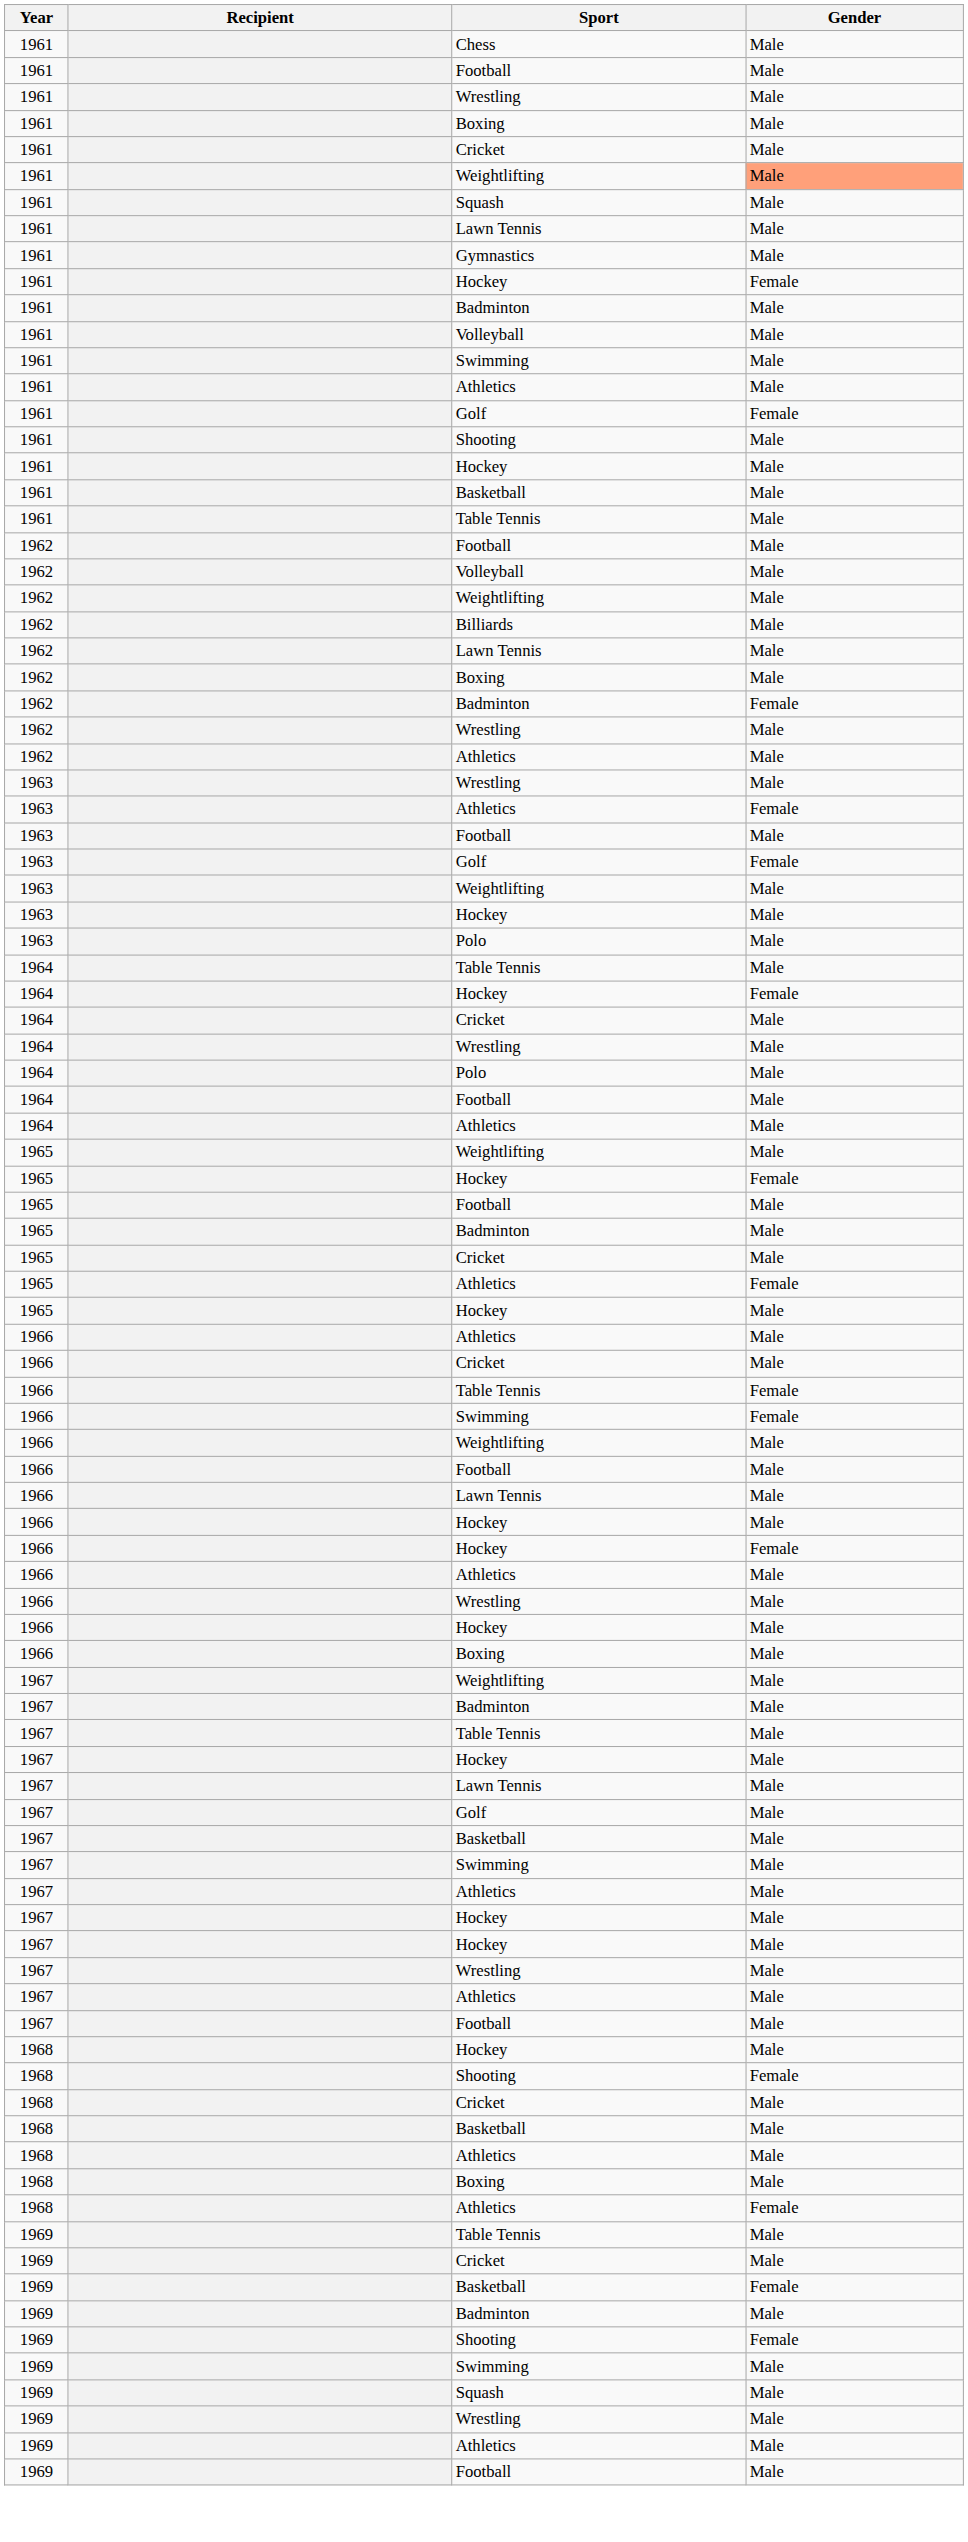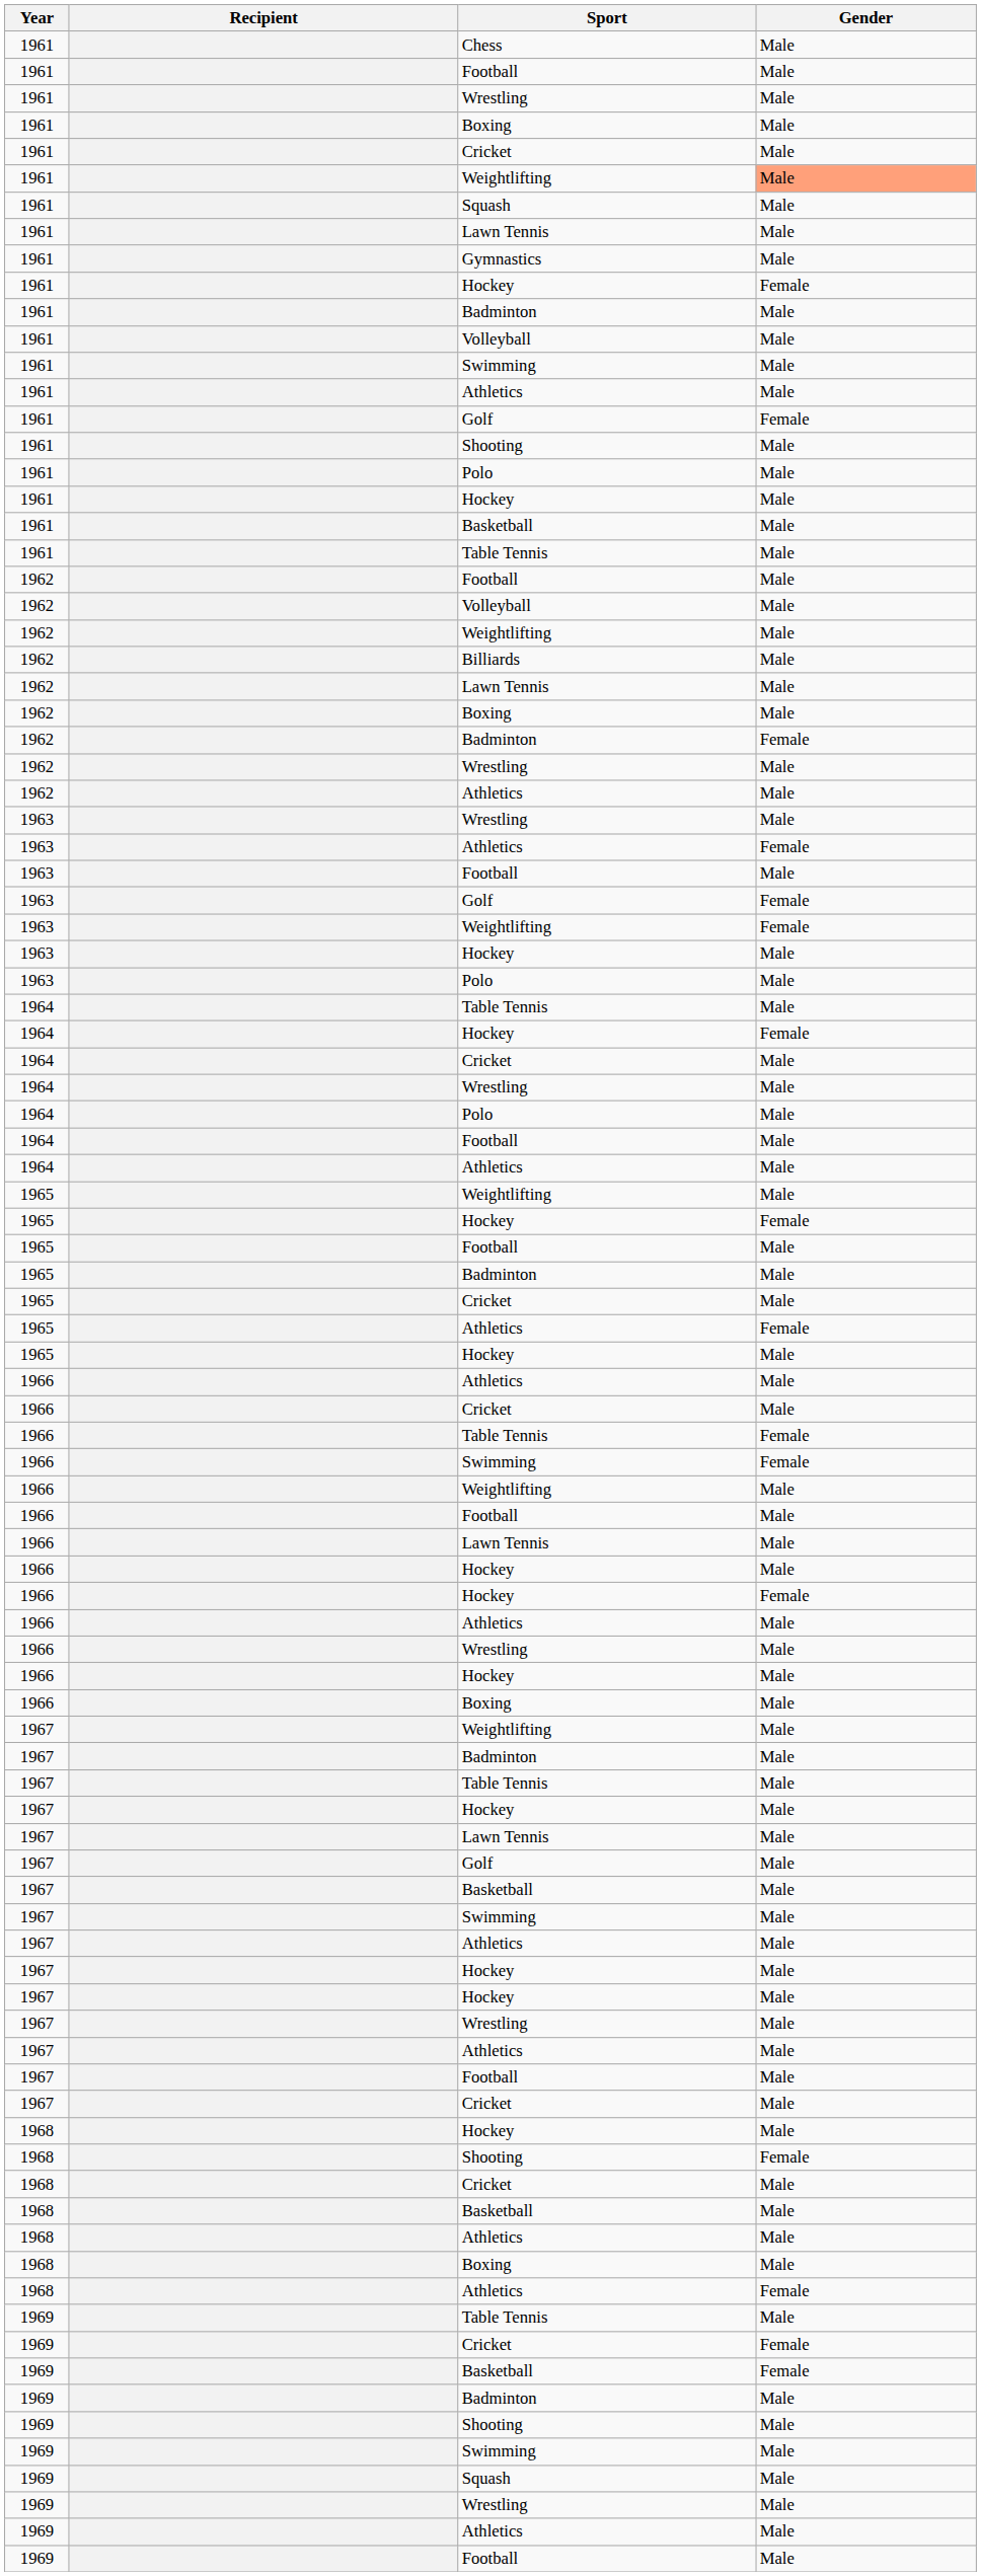 <table class="wikitable plainrowheaders sortable" style="width:73%">
 <tr>
 <th scope="col" style="width:5%">Year</th>
 <th scope="col" style="width:30%">Recipient</th>
 <th scope="col" style="width:23%">Sport</th>
 <th scope="col" style="width:17%">Gender</th>
 </tr>
 <tr>
 <td style="text-align:center;">1961</td>
 <th scope="row"></th>
 <td>Chess</td>
 <td>Male</td>
 </tr>
 <tr>
 <td style="text-align:center;">1961</td>
 <th scope="row"></th>
 <td>Football</td>
 <td>Male</td>
 </tr>
 <tr>
 <td style="text-align:center;">1961</td>
 <th scope="row"></th>
 <td>Wrestling</td>
 <td>Male</td>
 </tr>
 <tr>
 <td style="text-align:center;">1961</td>
 <th scope="row"></th>
 <td>Boxing</td>
 <td>Male</td>
 </tr>
 <tr>
 <td style="text-align:center;">1961</td>
 <th scope="row"></th>
 <td>Cricket</td>
 <td>Male</td>
 </tr>
 <tr>
 <td style="text-align:center;">1961</td>
 <th scope="row"></th>
 <td>Weightlifting</td>
 <td style="background: lightsalmon;">Male</td>
 </tr>
 <tr>
 <td style="text-align:center;">1961</td>
 <th scope="row"></th>
 <td>Squash</td>
 <td>Male</td>
 </tr>
 <tr>
 <td style="text-align:center;">1961</td>
 <th scope="row"></th>
 <td>Lawn Tennis</td>
 <td>Male</td>
 </tr>
 <tr>
 <td style="text-align:center;">1961</td>
 <th scope="row"></th>
 <td>Gymnastics</td>
 <td>Male</td>
 </tr>
 <tr>
 <td style="text-align:center;">1961</td>
 <th scope="row"></th>
 <td>Hockey</td>
 <td>Female</td>
 </tr>
 <tr>
 <td style="text-align:center;">1961</td>
 <th scope="row"></th>
 <td>Badminton</td>
 <td>Male</td>
 </tr>
 <tr>
 <td style="text-align:center;">1961</td>
 <th scope="row"></th>
 <td>Volleyball</td>
 <td>Male</td>
 </tr>
 <tr>
 <td style="text-align:center;">1961</td>
 <th scope="row"></th>
 <td>Swimming</td>
 <td>Male</td>
 </tr>
 <tr>
 <td style="text-align:center;">1961</td>
 <th scope="row"></th>
 <td>Athletics</td>
 <td>Male</td>
 </tr>
 <tr>
 <td style="text-align:center;">1961</td>
 <th scope="row"></th>
 <td>Golf</td>
 <td>Female</td>
 </tr>
 <tr>
 <td style="text-align:center;">1961</td>
 <th scope="row"></th>
 <td>Shooting</td>
 <td>Male</td>
 </tr>
 <tr>
 <td style="text-align:center;">1961</td>
 <th scope="row"></th>
+<td>Polo</td>
+<td>Male</td>
+</tr>
+<tr>
+<td style="text-align:center;">1961</td>
+<th scope="row"></th>
 <td>Hockey</td>
 <td>Male</td>
 </tr>
 <tr>
 <td style="text-align:center;">1961</td>
 <th scope="row"></th>
 <td>Basketball</td>
 <td>Male</td>
 </tr>
 <tr>
 <td style="text-align:center;">1961</td>
 <th scope="row"></th>
 <td>Table Tennis</td>
 <td>Male</td>
 </tr>
 <tr>
 <td style="text-align:center;">1962</td>
 <th scope="row"></th>
 <td>Football</td>
 <td>Male</td>
 </tr>
 <tr>
 <td style="text-align:center;">1962</td>
 <th scope="row"></th>
 <td>Volleyball</td>
 <td>Male</td>
 </tr>
 <tr>
 <td style="text-align:center;">1962</td>
 <th scope="row"></th>
 <td>Weightlifting</td>
 <td>Male</td>
 </tr>
 <tr>
 <td style="text-align:center;">1962</td>
 <th scope="row"></th>
 <td>Billiards</td>
 <td>Male</td>
 </tr>
 <tr>
 <td style="text-align:center;">1962</td>
 <th scope="row"></th>
 <td>Lawn Tennis</td>
 <td>Male</td>
 </tr>
 <tr>
 <td style="text-align:center;">1962</td>
 <th scope="row"></th>
 <td>Boxing</td>
 <td>Male</td>
 </tr>
 <tr>
 <td style="text-align:center;">1962</td>
 <th scope="row"></th>
 <td>Badminton</td>
 <td>Female</td>
 </tr>
 <tr>
 <td style="text-align:center;">1962</td>
 <th scope="row"></th>
 <td>Wrestling</td>
 <td>Male</td>
 </tr>
 <tr>
 <td style="text-align:center;">1962</td>
 <th scope="row"></th>
 <td>Athletics</td>
 <td>Male</td>
 </tr>
 <tr>
 <td style="text-align:center;">1963</td>
 <th scope="row"></th>
 <td>Wrestling</td>
 <td>Male</td>
 </tr>
 <tr>
 <td style="text-align:center;">1963</td>
 <th scope="row"></th>
 <td>Athletics</td>
 <td>Female</td>
 </tr>
 <tr>
 <td style="text-align:center;">1963</td>
 <th scope="row"></th>
 <td>Football</td>
 <td>Male</td>
 </tr>
 <tr>
 <td style="text-align:center;">1963</td>
 <th scope="row"></th>
 <td>Golf</td>
 <td>Female</td>
 </tr>
 <tr>
 <td style="text-align:center;">1963</td>
 <th scope="row"></th>
 <td>Weightlifting</td>
-<td>Male</td>
+<td>Female</td>
 </tr>
 <tr>
 <td style="text-align:center;">1963</td>
 <th scope="row"></th>
 <td>Hockey</td>
 <td>Male</td>
 </tr>
 <tr>
 <td style="text-align:center;">1963</td>
 <th scope="row"></th>
 <td>Polo</td>
 <td>Male</td>
 </tr>
 <tr>
 <td style="text-align:center;">1964</td>
 <th scope="row"></th>
 <td>Table Tennis</td>
 <td>Male</td>
 </tr>
 <tr>
 <td style="text-align:center;">1964</td>
 <th scope="row"></th>
 <td>Hockey</td>
 <td>Female</td>
 </tr>
 <tr>
 <td style="text-align:center;">1964</td>
 <th scope="row"></th>
 <td>Cricket</td>
 <td>Male</td>
 </tr>
 <tr>
 <td style="text-align:center;">1964</td>
 <th scope="row"></th>
 <td>Wrestling</td>
 <td>Male</td>
 </tr>
 <tr>
 <td style="text-align:center;">1964</td>
 <th scope="row"></th>
 <td>Polo</td>
 <td>Male</td>
 </tr>
 <tr>
 <td style="text-align:center;">1964</td>
 <th scope="row"></th>
 <td>Football</td>
 <td>Male</td>
 </tr>
 <tr>
 <td style="text-align:center;">1964</td>
 <th scope="row"></th>
 <td>Athletics</td>
 <td>Male</td>
 </tr>
 <tr>
 <td style="text-align:center;">1965</td>
 <th scope="row"></th>
 <td>Weightlifting</td>
 <td>Male</td>
 </tr>
 <tr>
 <td style="text-align:center;">1965</td>
 <th scope="row"></th>
 <td>Hockey</td>
 <td>Female</td>
 </tr>
 <tr>
 <td style="text-align:center;">1965</td>
 <th scope="row"></th>
 <td>Football</td>
 <td>Male</td>
 </tr>
 <tr>
 <td style="text-align:center;">1965</td>
 <th scope="row"></th>
 <td>Badminton</td>
 <td>Male</td>
 </tr>
 <tr>
 <td style="text-align:center;">1965</td>
 <th scope="row"></th>
 <td>Cricket</td>
 <td>Male</td>
 </tr>
 <tr>
 <td style="text-align:center;">1965</td>
 <th scope="row"></th>
 <td>Athletics</td>
 <td>Female</td>
 </tr>
 <tr>
 <td style="text-align:center;">1965</td>
 <th scope="row"></th>
 <td>Hockey</td>
 <td>Male</td>
 </tr>
 <tr>
 <td style="text-align:center;">1966</td>
 <th scope="row"></th>
 <td>Athletics</td>
 <td>Male</td>
 </tr>
 <tr>
 <td style="text-align:center;">1966</td>
 <th scope="row"></th>
 <td>Cricket</td>
 <td>Male</td>
 </tr>
 <tr>
 <td style="text-align:center;">1966</td>
 <th scope="row"></th>
 <td>Table Tennis</td>
 <td>Female</td>
 </tr>
 <tr>
 <td style="text-align:center;">1966</td>
 <th scope="row"></th>
 <td>Swimming</td>
 <td>Female</td>
 </tr>
 <tr>
 <td style="text-align:center;">1966</td>
 <th scope="row"></th>
 <td>Weightlifting</td>
 <td>Male</td>
 </tr>
 <tr>
 <td style="text-align:center;">1966</td>
 <th scope="row"></th>
 <td>Football</td>
 <td>Male</td>
 </tr>
 <tr>
 <td style="text-align:center;">1966</td>
 <th scope="row"></th>
 <td>Lawn Tennis</td>
 <td>Male</td>
 </tr>
 <tr>
 <td style="text-align:center;">1966</td>
 <th scope="row"></th>
 <td>Hockey</td>
 <td>Male</td>
 </tr>
 <tr>
 <td style="text-align:center;">1966</td>
 <th scope="row"></th>
 <td>Hockey</td>
 <td>Female</td>
 </tr>
 <tr>
 <td style="text-align:center;">1966</td>
 <th scope="row"></th>
 <td>Athletics</td>
 <td>Male</td>
 </tr>
 <tr>
 <td style="text-align:center;">1966</td>
 <th scope="row"></th>
 <td>Wrestling</td>
 <td>Male</td>
 </tr>
 <tr>
 <td style="text-align:center;">1966</td>
 <th scope="row"></th>
 <td>Hockey</td>
 <td>Male</td>
 </tr>
 <tr>
 <td style="text-align:center;">1966</td>
 <th scope="row"></th>
 <td>Boxing</td>
 <td>Male</td>
 </tr>
 <tr>
 <td style="text-align:center;">1967</td>
 <th scope="row"></th>
 <td>Weightlifting</td>
 <td>Male</td>
 </tr>
 <tr>
 <td style="text-align:center;">1967</td>
 <th scope="row"></th>
 <td>Badminton</td>
 <td>Male</td>
 </tr>
 <tr>
 <td style="text-align:center;">1967</td>
 <th scope="row"></th>
 <td>Table Tennis</td>
 <td>Male</td>
 </tr>
 <tr>
 <td style="text-align:center;">1967</td>
 <th scope="row"></th>
 <td>Hockey</td>
 <td>Male</td>
 </tr>
 <tr>
 <td style="text-align:center;">1967</td>
 <th scope="row"></th>
 <td>Lawn Tennis</td>
 <td>Male</td>
 </tr>
 <tr>
 <td style="text-align:center;">1967</td>
 <th scope="row"></th>
 <td>Golf</td>
 <td>Male</td>
 </tr>
 <tr>
 <td style="text-align:center;">1967</td>
 <th scope="row"></th>
 <td>Basketball</td>
 <td>Male</td>
 </tr>
 <tr>
 <td style="text-align:center;">1967</td>
 <th scope="row"></th>
 <td>Swimming</td>
 <td>Male</td>
 </tr>
 <tr>
 <td style="text-align:center;">1967</td>
 <th scope="row"></th>
 <td>Athletics</td>
 <td>Male</td>
 </tr>
 <tr>
 <td style="text-align:center;">1967</td>
 <th scope="row"></th>
 <td>Hockey</td>
 <td>Male</td>
 </tr>
 <tr>
 <td style="text-align:center;">1967</td>
 <th scope="row"></th>
 <td>Hockey</td>
 <td>Male</td>
 </tr>
 <tr>
 <td style="text-align:center;">1967</td>
 <th scope="row"></th>
 <td>Wrestling</td>
 <td>Male</td>
 </tr>
 <tr>
 <td style="text-align:center;">1967</td>
 <th scope="row"></th>
 <td>Athletics</td>
 <td>Male</td>
 </tr>
 <tr>
 <td style="text-align:center;">1967</td>
 <th scope="row"></th>
 <td>Football</td>
 <td>Male</td>
 </tr>
 <tr>
+<td style="text-align:center;">1967</td>
+<th scope="row"></th>
+<td>Cricket</td>
+<td>Male</td>
+</tr>
+<tr>
 <td style="text-align:center;">1968</td>
 <th scope="row"></th>
 <td>Hockey</td>
 <td>Male</td>
 </tr>
 <tr>
 <td style="text-align:center;">1968</td>
 <th scope="row"></th>
 <td>Shooting</td>
 <td>Female</td>
 </tr>
 <tr>
 <td style="text-align:center;">1968</td>
 <th scope="row"></th>
 <td>Cricket</td>
 <td>Male</td>
 </tr>
 <tr>
 <td style="text-align:center;">1968</td>
 <th scope="row"></th>
 <td>Basketball</td>
 <td>Male</td>
 </tr>
 <tr>
 <td style="text-align:center;">1968</td>
 <th scope="row"></th>
 <td>Athletics</td>
 <td>Male</td>
 </tr>
 <tr>
 <td style="text-align:center;">1968</td>
 <th scope="row"></th>
 <td>Boxing</td>
 <td>Male</td>
 </tr>
 <tr>
 <td style="text-align:center;">1968</td>
 <th scope="row"></th>
 <td>Athletics</td>
 <td>Female</td>
 </tr>
 <tr>
 <td style="text-align:center;">1969</td>
 <th scope="row"></th>
 <td>Table Tennis</td>
 <td>Male</td>
 </tr>
 <tr>
 <td style="text-align:center;">1969</td>
 <th scope="row"></th>
 <td>Cricket</td>
-<td>Male</td>
+<td>Female</td>
 </tr>
 <tr>
 <td style="text-align:center;">1969</td>
 <th scope="row"></th>
 <td>Basketball</td>
 <td>Female</td>
 </tr>
 <tr>
 <td style="text-align:center;">1969</td>
 <th scope="row"></th>
 <td>Badminton</td>
 <td>Male</td>
 </tr>
 <tr>
 <td style="text-align:center;">1969</td>
 <th scope="row"></th>
 <td>Shooting</td>
-<td>Female</td>
+<td>Male</td>
 </tr>
 <tr>
 <td style="text-align:center;">1969</td>
 <th scope="row"></th>
 <td>Swimming</td>
 <td>Male</td>
 </tr>
 <tr>
 <td style="text-align:center;">1969</td>
 <th scope="row"></th>
 <td>Squash</td>
 <td>Male</td>
 </tr>
 <tr>
 <td style="text-align:center;">1969</td>
 <th scope="row"></th>
 <td>Wrestling</td>
 <td>Male</td>
 </tr>
 <tr>
 <td style="text-align:center;">1969</td>
 <th scope="row"></th>
 <td>Athletics</td>
 <td>Male</td>
 </tr>
 <tr>
 <td style="text-align:center;">1969</td>
 <th scope="row"></th>
 <td>Football</td>
 <td>Male</td>
 </tr>
 </table>
